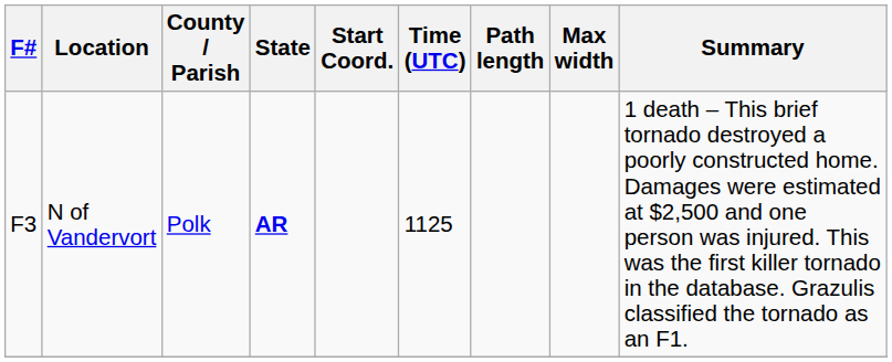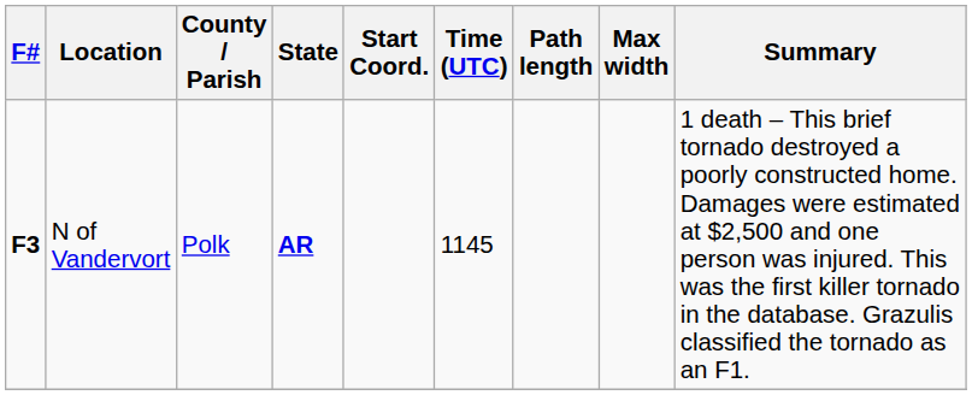 <table class="wikitable sortable" style="width:100%;">
 <tr>
 <th scope="col" style="width:3%; text-align:center;"><a href='#'>F#</a></th>
 <th scope="col" style="width:7%; text-align:center;" class="unsortable">Location</th>
 <th scope="col" style="width:6%; text-align:center;" class="unsortable">County / Parish</th>
 <th scope="col" style="width:5%; text-align:center;">State</th>
 <th scope="col" style="width:6%; text-align:center;">Start Coord.</th>
 <th scope="col" style="width:6%; text-align:center;">Time (<a href='#'>UTC</a>)</th>
 <th scope="col" style="width:6%; text-align:center;">Path length</th>
 <th scope="col" style="width:6%; text-align:center;">Max width</th>
 <th scope="col" class="unsortable" style="width:48%; text-align:center;">Summary</th>
 </tr>
 <tr>
-<td bgcolor=>F3</td>
+<td bgcolor=><strong>F3</strong></td>
 <td>N of <a href='#'>Vandervort</a></td>
 <td><a href='#'>Polk</a></td>
 <td><strong><a href='#'>AR</a></strong></td>
 <td></td>
-<td>1125</td>
+<td>1145</td>
 <td></td>
 <td></td>
 <td>1 death – This brief tornado destroyed a poorly constructed home. Damages were estimated at $2,500 and one person was injured. This was the first killer tornado in the database. Grazulis classified the tornado as an F1.</td>
 </tr>
 <tr>
 </tr>
 </table>
